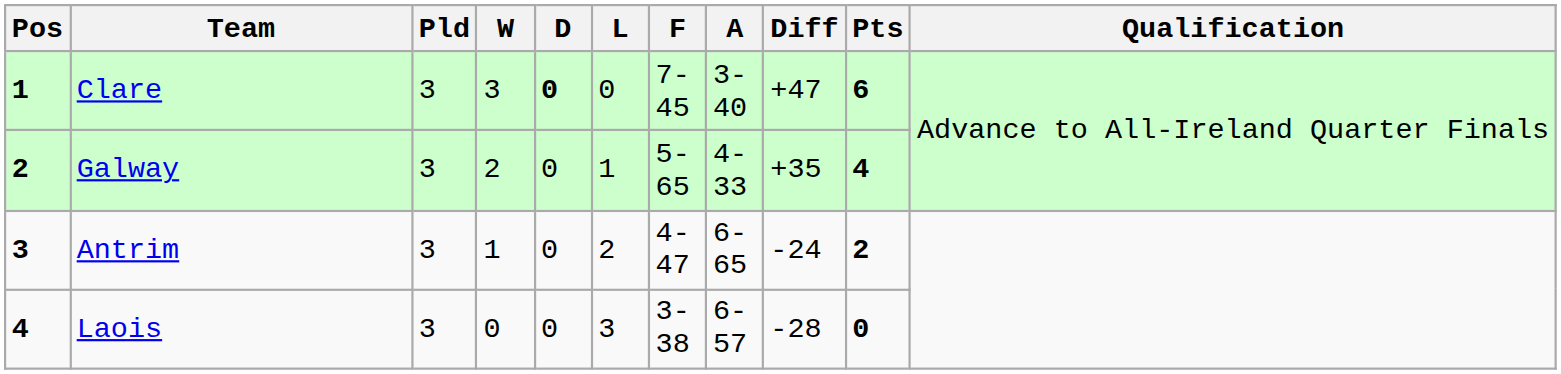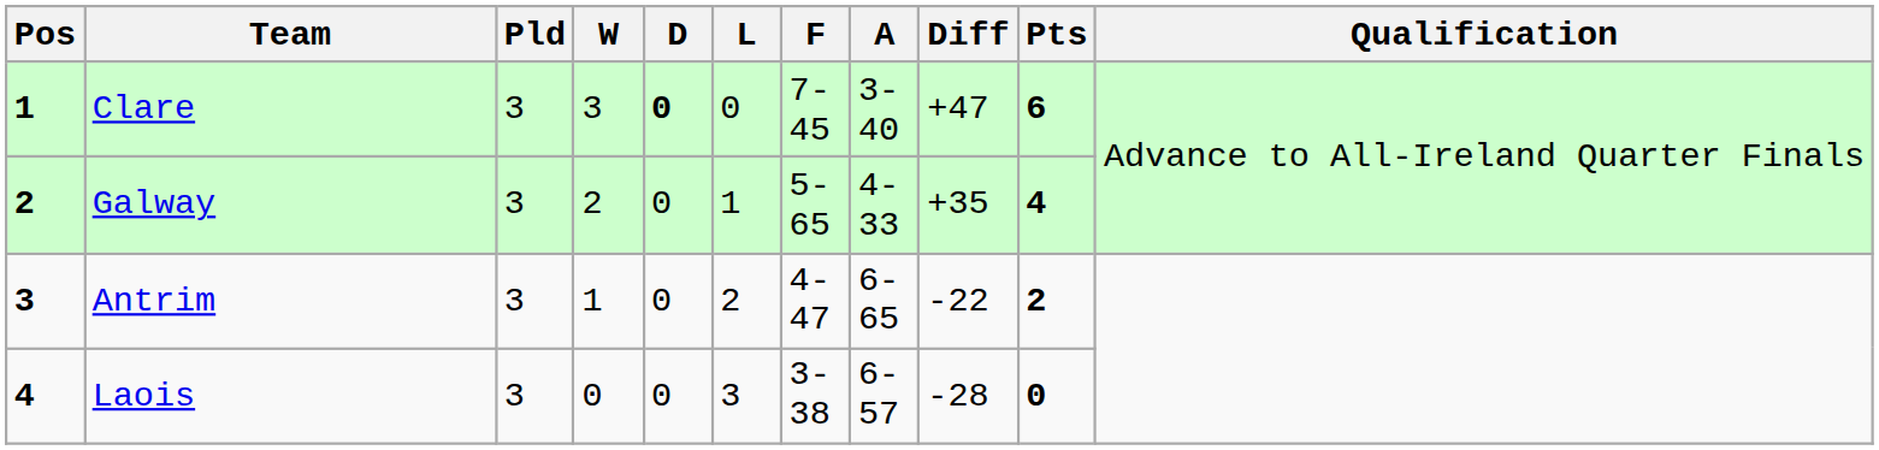 <table class="wikitable" style="text-align: centre;">
 <tr>
 <th width=20>Pos</th>
 <th width=150>Team</th>
 <th width=20>Pld</th>
 <th width=20>W</th>
 <th width=20>D</th>
 <th width=20>L</th>
 <th width=20>F</th>
 <th width=20>A</th>
 <th width=20>Diff</th>
 <th width=20>Pts</th>
 <th>Qualification</th>
 </tr>
 <tr style="background:#ccffcc;">
 <td><strong>1</strong></td>
 <td align=left> <a href='#'>Clare</a></td>
 <td>3</td>
 <td>3</td>
 <td><strong>0</strong></td>
 <td>0</td>
 <td>7-45</td>
 <td>3-40</td>
 <td>+47</td>
 <td><strong>6</strong></td>
 <td rowspan="2">Advance to All-Ireland Quarter Finals</td>
 </tr>
 <tr style="background:#ccffcc;">
 <td><strong>2</strong></td>
 <td align=left> <a href='#'>Galway</a></td>
 <td>3</td>
 <td>2</td>
 <td>0</td>
 <td>1</td>
 <td>5-65</td>
 <td>4-33</td>
 <td>+35</td>
 <td><strong>4</strong></td>
 </tr>
 <tr>
 <td><strong>3</strong></td>
 <td align=left> <a href='#'>Antrim</a></td>
 <td>3</td>
 <td>1</td>
 <td>0</td>
 <td>2</td>
 <td>4-47</td>
 <td>6-65</td>
-<td>-24</td>
+<td>-22</td>
 <td><strong>2</strong></td>
 <td rowspan="2"></td>
 </tr>
 <tr>
 <td><strong>4</strong></td>
 <td align=left> <a href='#'>Laois</a></td>
 <td>3</td>
 <td>0</td>
 <td>0</td>
 <td>3</td>
 <td>3-38</td>
 <td>6-57</td>
 <td>-28</td>
 <td><strong>0</strong></td>
 </tr>
 </table>
